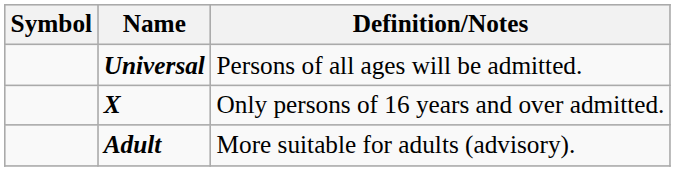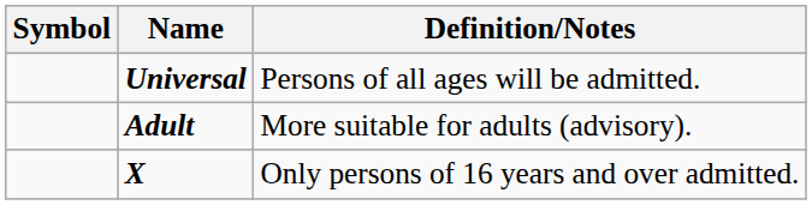 <table class="wikitable">
 <tr>
 <th>Symbol</th>
 <th>Name</th>
 <th>Definition/Notes</th>
 </tr>
 <tr>
 <td align="center"></td>
 <td><strong><em>Universal</em></strong></td>
 <td>Persons of all ages will be admitted.</td>
 </tr>
 <tr>
 <td align="center"></td>
+<td><strong><em>Adult</em></strong></td>
+<td>More suitable for adults (advisory).</td>
+</tr>
+<tr>
+<td align="center"></td>
 <td><strong><em>X</em></strong></td>
 <td>Only persons of 16 years and over admitted.</td>
 </tr>
-<tr>
-<td align="center"></td>
-<td><strong><em>Adult</em></strong></td>
-<td>More suitable for adults (advisory).</td>
-</tr>
 </table>
